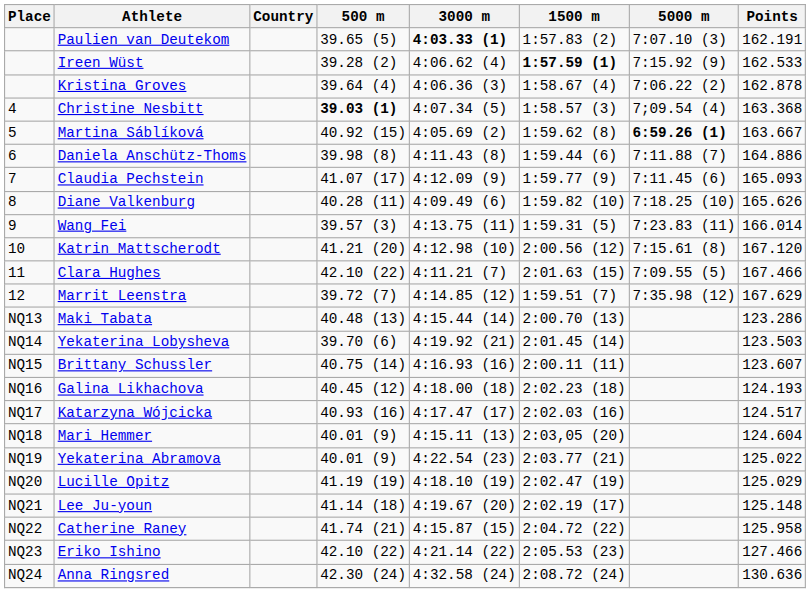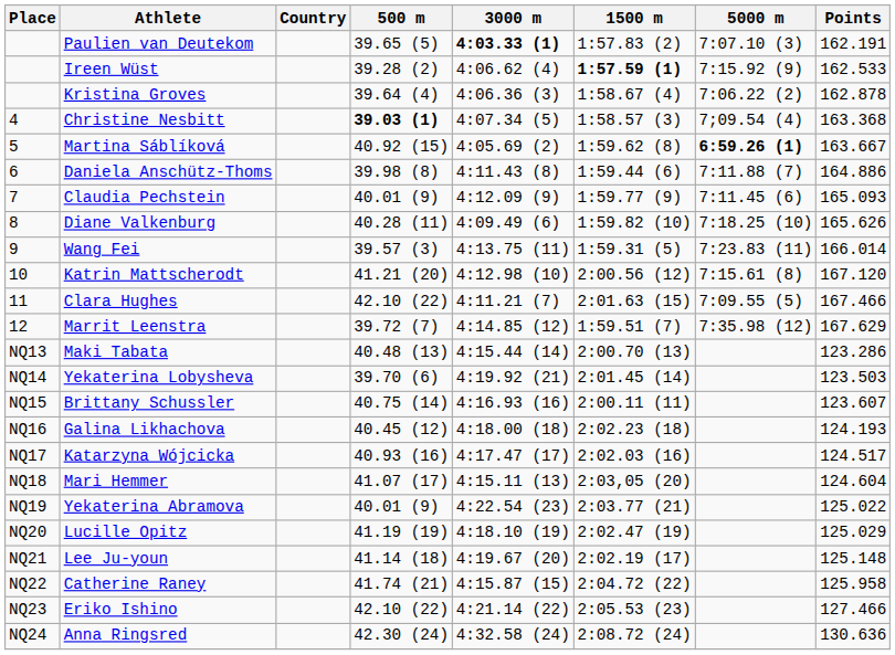 <table class="wikitable" border="1">
 <tr>
 <th>Place</th>
 <th>Athlete</th>
 <th>Country</th>
 <th>500 m</th>
 <th>3000 m</th>
 <th>1500 m</th>
 <th>5000 m</th>
 <th>Points</th>
 </tr>
 <tr>
 <td></td>
 <td><a href='#'>Paulien van Deutekom</a></td>
 <td></td>
 <td>39.65 (5)</td>
 <td><strong>4:03.33 (1)</strong></td>
 <td>1:57.83 (2)</td>
 <td>7:07.10 (3)</td>
 <td>162.191</td>
 </tr>
 <tr>
 <td></td>
 <td><a href='#'>Ireen Wüst</a></td>
 <td></td>
 <td>39.28 (2)</td>
 <td>4:06.62 (4)</td>
 <td><strong>1:57.59 (1)</strong></td>
 <td>7:15.92 (9)</td>
 <td>162.533</td>
 </tr>
 <tr>
 <td></td>
 <td><a href='#'>Kristina Groves</a></td>
 <td></td>
 <td>39.64 (4)</td>
 <td>4:06.36 (3)</td>
 <td>1:58.67 (4)</td>
 <td>7:06.22 (2)</td>
 <td>162.878</td>
 </tr>
 <tr>
 <td>4</td>
 <td><a href='#'>Christine Nesbitt</a></td>
 <td></td>
 <td><strong>39.03 (1)</strong></td>
 <td>4:07.34 (5)</td>
 <td>1:58.57 (3)</td>
 <td>7;09.54 (4)</td>
 <td>163.368</td>
 </tr>
 <tr>
 <td>5</td>
 <td><a href='#'>Martina Sáblíková</a></td>
 <td></td>
 <td>40.92 (15)</td>
 <td>4:05.69 (2)</td>
 <td>1:59.62 (8)</td>
 <td><strong>6:59.26 (1)</strong></td>
 <td>163.667</td>
 </tr>
 <tr>
 <td>6</td>
 <td><a href='#'>Daniela Anschütz-Thoms</a></td>
 <td></td>
 <td>39.98 (8)</td>
 <td>4:11.43 (8)</td>
 <td>1:59.44 (6)</td>
 <td>7:11.88 (7)</td>
 <td>164.886</td>
 </tr>
 <tr>
 <td>7</td>
 <td><a href='#'>Claudia Pechstein</a></td>
 <td></td>
-<td>41.07 (17)</td>
+<td>40.01 (9)</td>
 <td>4:12.09 (9)</td>
 <td>1:59.77 (9)</td>
 <td>7:11.45 (6)</td>
 <td>165.093</td>
 </tr>
 <tr>
 <td>8</td>
 <td><a href='#'>Diane Valkenburg</a></td>
 <td></td>
 <td>40.28 (11)</td>
 <td>4:09.49 (6)</td>
 <td>1:59.82 (10)</td>
 <td>7:18.25 (10)</td>
 <td>165.626</td>
 </tr>
 <tr>
 <td>9</td>
 <td><a href='#'>Wang Fei</a></td>
 <td></td>
 <td>39.57 (3)</td>
 <td>4:13.75 (11)</td>
 <td>1:59.31 (5)</td>
 <td>7:23.83 (11)</td>
 <td>166.014</td>
 </tr>
 <tr>
 <td>10</td>
 <td><a href='#'>Katrin Mattscherodt</a></td>
 <td></td>
 <td>41.21 (20)</td>
 <td>4:12.98 (10)</td>
 <td>2:00.56 (12)</td>
 <td>7:15.61 (8)</td>
 <td>167.120</td>
 </tr>
 <tr>
 <td>11</td>
 <td><a href='#'>Clara Hughes</a></td>
 <td></td>
 <td>42.10 (22)</td>
 <td>4:11.21 (7)</td>
 <td>2:01.63 (15)</td>
 <td>7:09.55 (5)</td>
 <td>167.466</td>
 </tr>
 <tr>
 <td>12</td>
 <td><a href='#'>Marrit Leenstra</a></td>
 <td></td>
 <td>39.72 (7)</td>
 <td>4:14.85 (12)</td>
 <td>1:59.51 (7)</td>
 <td>7:35.98 (12)</td>
 <td>167.629</td>
 </tr>
 <tr>
 <td>NQ13</td>
 <td><a href='#'>Maki Tabata</a></td>
 <td></td>
 <td>40.48 (13)</td>
 <td>4:15.44 (14)</td>
 <td>2:00.70 (13)</td>
 <td></td>
 <td>123.286</td>
 </tr>
 <tr>
 <td>NQ14</td>
 <td><a href='#'>Yekaterina Lobysheva</a></td>
 <td></td>
 <td>39.70 (6)</td>
 <td>4:19.92 (21)</td>
 <td>2:01.45 (14)</td>
 <td></td>
 <td>123.503</td>
 </tr>
 <tr>
 <td>NQ15</td>
 <td><a href='#'>Brittany Schussler</a></td>
 <td></td>
 <td>40.75 (14)</td>
 <td>4:16.93 (16)</td>
 <td>2:00.11 (11)</td>
 <td></td>
 <td>123.607</td>
 </tr>
 <tr>
 <td>NQ16</td>
 <td><a href='#'>Galina Likhachova</a></td>
 <td></td>
 <td>40.45 (12)</td>
 <td>4:18.00 (18)</td>
 <td>2:02.23 (18)</td>
 <td></td>
 <td>124.193</td>
 </tr>
 <tr>
 <td>NQ17</td>
 <td><a href='#'>Katarzyna Wójcicka</a></td>
 <td></td>
 <td>40.93 (16)</td>
 <td>4:17.47 (17)</td>
 <td>2:02.03 (16)</td>
 <td></td>
 <td>124.517</td>
 </tr>
 <tr>
 <td>NQ18</td>
 <td><a href='#'>Mari Hemmer</a></td>
 <td></td>
-<td>40.01 (9)</td>
+<td>41.07 (17)</td>
 <td>4:15.11 (13)</td>
 <td>2:03,05 (20)</td>
 <td></td>
 <td>124.604</td>
 </tr>
 <tr>
 <td>NQ19</td>
 <td><a href='#'>Yekaterina Abramova</a></td>
 <td></td>
 <td>40.01 (9)</td>
 <td>4:22.54 (23)</td>
 <td>2:03.77 (21)</td>
 <td></td>
 <td>125.022</td>
 </tr>
 <tr>
 <td>NQ20</td>
 <td><a href='#'>Lucille Opitz</a></td>
 <td></td>
 <td>41.19 (19)</td>
 <td>4:18.10 (19)</td>
 <td>2:02.47 (19)</td>
 <td></td>
 <td>125.029</td>
 </tr>
 <tr>
 <td>NQ21</td>
 <td><a href='#'>Lee Ju-youn</a></td>
 <td></td>
 <td>41.14 (18)</td>
 <td>4:19.67 (20)</td>
 <td>2:02.19 (17)</td>
 <td></td>
 <td>125.148</td>
 </tr>
 <tr>
 <td>NQ22</td>
 <td><a href='#'>Catherine Raney</a></td>
 <td></td>
 <td>41.74 (21)</td>
 <td>4:15.87 (15)</td>
 <td>2:04.72 (22)</td>
 <td></td>
 <td>125.958</td>
 </tr>
 <tr>
 <td>NQ23</td>
 <td><a href='#'>Eriko Ishino</a></td>
 <td></td>
 <td>42.10 (22)</td>
 <td>4:21.14 (22)</td>
 <td>2:05.53 (23)</td>
 <td></td>
 <td>127.466</td>
 </tr>
 <tr>
 <td>NQ24</td>
 <td><a href='#'>Anna Ringsred</a></td>
 <td></td>
 <td>42.30 (24)</td>
 <td>4:32.58 (24)</td>
 <td>2:08.72 (24)</td>
 <td></td>
 <td>130.636</td>
 </tr>
 <tr>
 </tr>
 </table>
